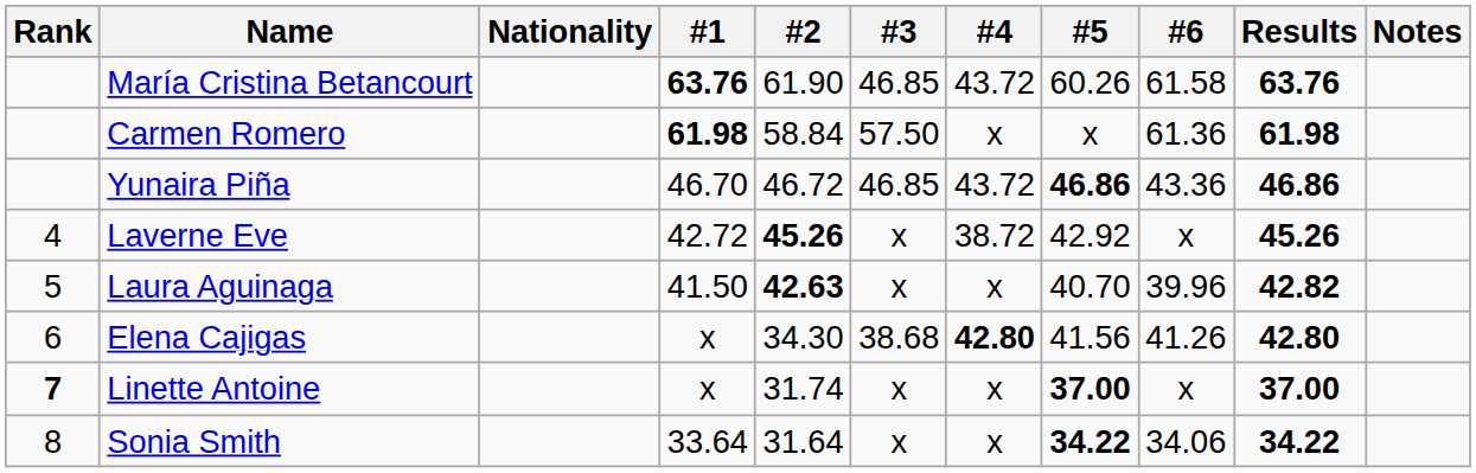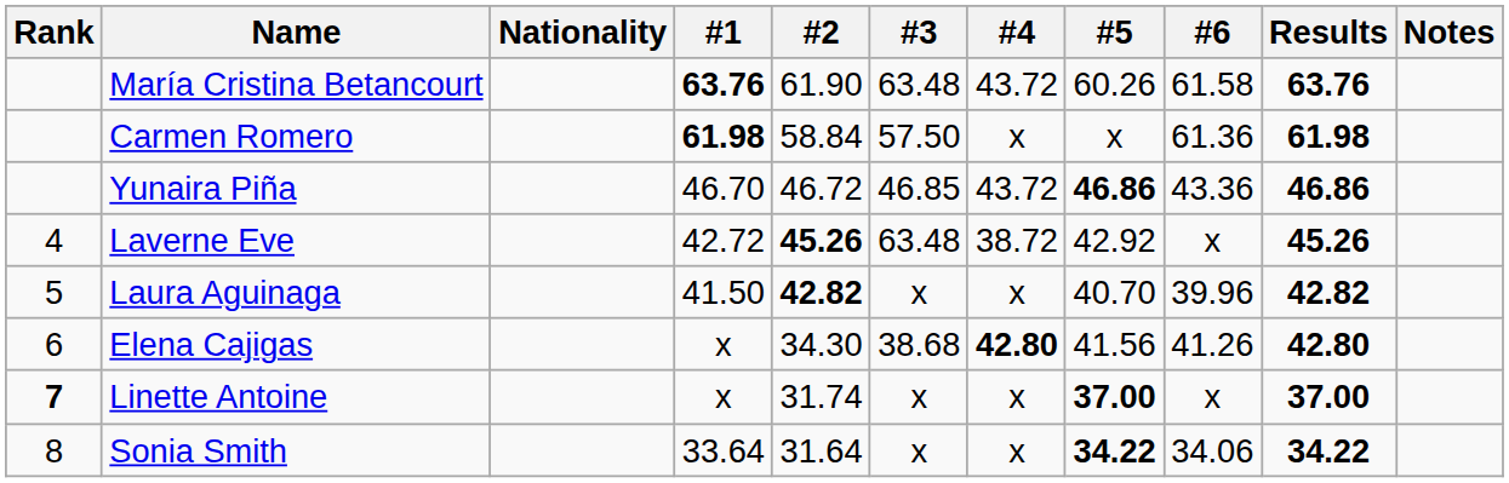 <table class="wikitable sortable" style="text-align:center;font-size:95%">
 <tr>
 <th>Rank</th>
 <th>Name</th>
 <th>Nationality</th>
 <th>#1</th>
 <th>#2</th>
 <th>#3</th>
 <th>#4</th>
 <th>#5</th>
 <th>#6</th>
 <th>Results</th>
 <th>Notes</th>
 </tr>
 <tr>
 <td></td>
 <td align=left><a href='#'>María Cristina Betancourt</a></td>
 <td align=left></td>
 <td><strong>63.76</strong></td>
 <td>61.90</td>
-<td>46.85</td>
+<td>63.48</td>
 <td>43.72</td>
 <td>60.26</td>
 <td>61.58</td>
 <td><strong>63.76</strong></td>
 <td></td>
 </tr>
 <tr>
 <td></td>
 <td align=left><a href='#'>Carmen Romero</a></td>
 <td align=left></td>
 <td><strong>61.98</strong></td>
 <td>58.84</td>
 <td>57.50</td>
 <td>x</td>
 <td>x</td>
 <td>61.36</td>
 <td><strong>61.98</strong></td>
 <td></td>
 </tr>
 <tr>
 <td></td>
 <td align=left><a href='#'>Yunaira Piña</a></td>
 <td align=left></td>
 <td>46.70</td>
 <td>46.72</td>
 <td>46.85</td>
 <td>43.72</td>
 <td><strong>46.86</strong></td>
 <td>43.36</td>
 <td><strong>46.86</strong></td>
 <td></td>
 </tr>
 <tr>
 <td>4</td>
 <td align=left><a href='#'>Laverne Eve</a></td>
 <td align=left></td>
 <td>42.72</td>
 <td><strong>45.26</strong></td>
-<td>x</td>
+<td>63.48</td>
 <td>38.72</td>
 <td>42.92</td>
 <td>x</td>
 <td><strong>45.26</strong></td>
 <td></td>
 </tr>
 <tr>
 <td>5</td>
 <td align=left><a href='#'>Laura Aguinaga</a></td>
 <td align=left></td>
 <td>41.50</td>
-<td><strong>42.63</strong></td>
+<td><strong>42.82</strong></td>
 <td>x</td>
 <td>x</td>
 <td>40.70</td>
 <td>39.96</td>
 <td><strong>42.82</strong></td>
 <td></td>
 </tr>
 <tr>
 <td>6</td>
 <td align=left><a href='#'>Elena Cajigas</a></td>
 <td align=left></td>
 <td>x</td>
 <td>34.30</td>
 <td>38.68</td>
 <td><strong>42.80</strong></td>
 <td>41.56</td>
 <td>41.26</td>
 <td><strong>42.80</strong></td>
 <td></td>
 </tr>
 <tr>
 <td><strong>7</strong></td>
 <td align=left><a href='#'>Linette Antoine</a></td>
 <td align=left></td>
 <td>x</td>
 <td>31.74</td>
 <td>x</td>
 <td>x</td>
 <td><strong>37.00</strong></td>
 <td>x</td>
 <td><strong>37.00</strong></td>
 <td></td>
 </tr>
 <tr>
 <td>8</td>
 <td align=left><a href='#'>Sonia Smith</a></td>
 <td align=left></td>
 <td>33.64</td>
 <td>31.64</td>
 <td>x</td>
 <td>x</td>
 <td><strong>34.22</strong></td>
 <td>34.06</td>
 <td><strong>34.22</strong></td>
 <td></td>
 </tr>
 </table>
